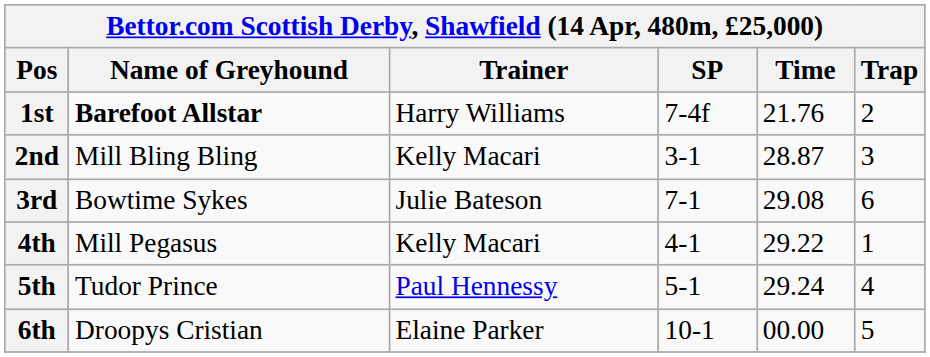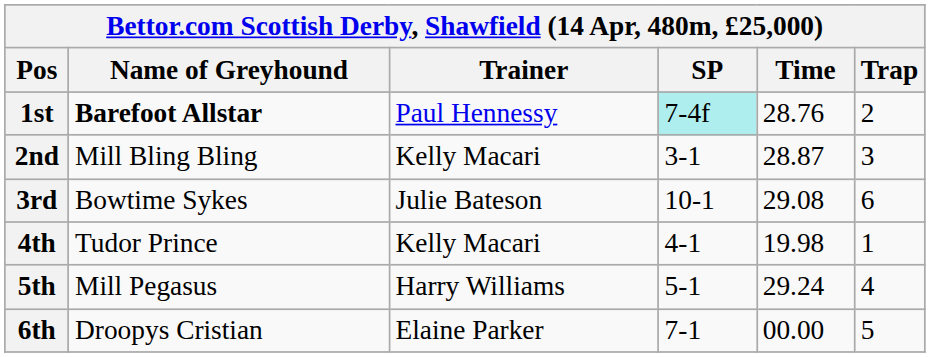 <table class="wikitable">
 <tr>
 <th colspan="6"><a href='#'>Bettor.com Scottish Derby</a>, <a href='#'>Shawfield</a> (14 Apr, 480m, £25,000)</th>
 </tr>
 <tr>
 <th width=30>Pos</th>
 <th width=180>Name of Greyhound</th>
 <th width=150>Trainer</th>
 <th width=50>SP</th>
 <th width=50>Time</th>
 <th width=30>Trap</th>
 </tr>
 <tr>
 <th>1st</th>
 <td><strong>Barefoot Allstar</strong></td>
-<td>Harry Williams</td>
-<td>7-4f</td>
-<td>21.76</td>
+<td><a href='#'>Paul Hennessy</a></td>
+<td style="background: paleturquoise;">7-4f</td>
+<td>28.76</td>
 <td>2</td>
 </tr>
 <tr>
 <th>2nd</th>
 <td>Mill Bling Bling</td>
 <td>Kelly Macari</td>
 <td>3-1</td>
 <td>28.87</td>
 <td>3</td>
 </tr>
 <tr>
 <th>3rd</th>
 <td>Bowtime Sykes</td>
 <td>Julie Bateson</td>
-<td>7-1</td>
+<td>10-1</td>
 <td>29.08</td>
 <td>6</td>
 </tr>
 <tr>
 <th>4th</th>
-<td>Mill Pegasus</td>
+<td>Tudor Prince</td>
 <td>Kelly Macari</td>
 <td>4-1</td>
-<td>29.22</td>
+<td>19.98</td>
 <td>1</td>
 </tr>
 <tr>
 <th>5th</th>
-<td>Tudor Prince</td>
-<td><a href='#'>Paul Hennessy</a></td>
+<td>Mill Pegasus</td>
+<td>Harry Williams</td>
 <td>5-1</td>
 <td>29.24</td>
 <td>4</td>
 </tr>
 <tr>
 <th>6th</th>
 <td>Droopys Cristian</td>
 <td>Elaine Parker</td>
-<td>10-1</td>
+<td>7-1</td>
 <td>00.00</td>
 <td>5</td>
 </tr>
 </table>
